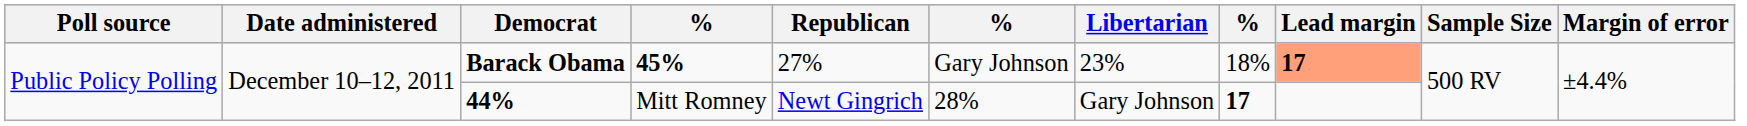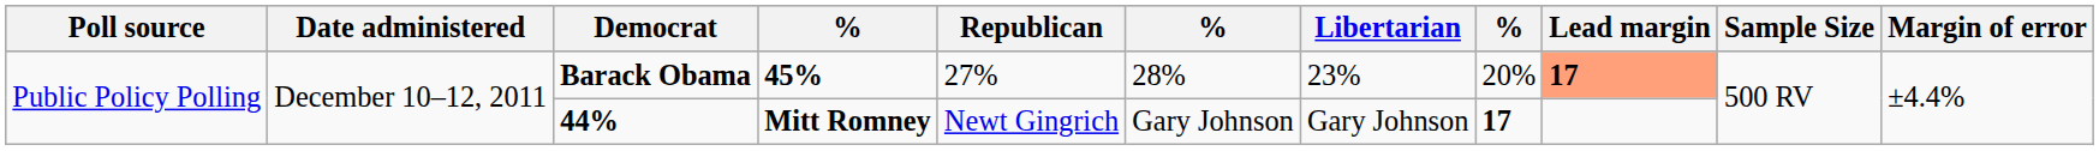 <table class="wikitable">
 <tr style="background:lightgrey;">
 <th>Poll source</th>
 <th>Date administered</th>
 <th>Democrat</th>
 <th>%</th>
 <th>Republican</th>
 <th>%</th>
 <th><a href='#'>Libertarian</a></th>
 <th>%</th>
 <th>Lead margin</th>
 <th>Sample Size</th>
 <th>Margin of error</th>
 </tr>
 <tr>
 <td rowspan=2><a href='#'>Public Policy Polling</a></td>
 <td rowspan=2>December 10–12, 2011</td>
 <td><strong>Barack Obama</strong></td>
 <td><strong>45%</strong></td>
 <td>27%</td>
-<td>Gary Johnson</td>
+<td>28%</td>
 <td>23%</td>
-<td>18%</td>
+<td>20%</td>
 <td style="background: lightsalmon;"><strong>17</strong></td>
 <td rowspan=2>500 RV</td>
 <td rowspan=2>±4.4%</td>
 </tr>
 <tr>
 <td><strong>44%</strong></td>
-<td>Mitt Romney</td>
+<td><strong>Mitt Romney</strong></td>
 <td><a href='#'>Newt Gingrich</a></td>
-<td>28%</td>
+<td>Gary Johnson</td>
 <td>Gary Johnson</td>
 <td><strong>17</strong></td>
 </tr>
 </table>
